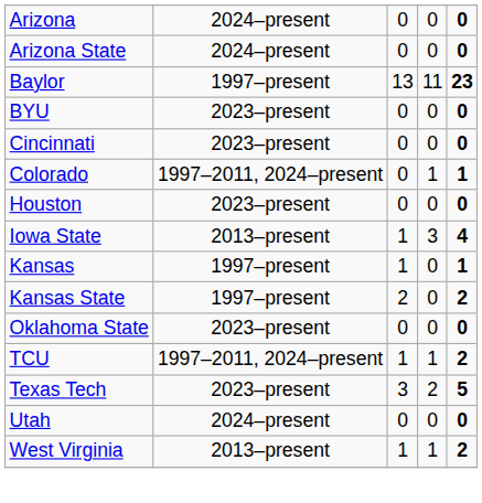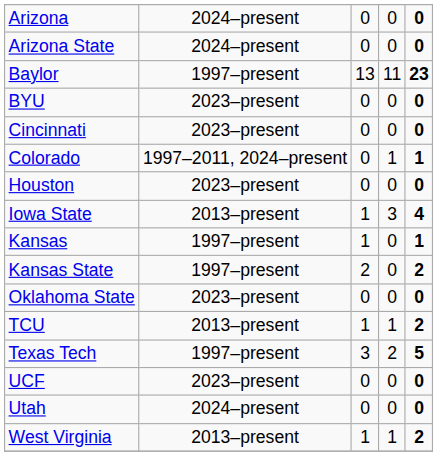 <table class="wikitable sortable">
 <tr>
 </tr>
 <tr>
 <td><a href='#'>Arizona</a></td>
 <td style="text-align: center;">2024–present</td>
 <td style="text-align: center;">0</td>
 <td style="text-align: center;">0</td>
 <td style="text-align: center;"><strong>0</strong></td>
 </tr>
 <tr>
 <td><a href='#'>Arizona State</a></td>
 <td style="text-align: center;">2024–present</td>
 <td style="text-align: center;">0</td>
 <td style="text-align: center;">0</td>
 <td style="text-align: center;"><strong>0</strong></td>
 </tr>
 <tr>
 <td><a href='#'>Baylor</a></td>
 <td style="text-align: center;">1997–present</td>
 <td style="text-align: center;">13</td>
 <td style="text-align: center;">11</td>
 <td style="text-align: center;"><strong>23</strong></td>
 </tr>
 <tr>
 <td><a href='#'>BYU</a></td>
 <td style="text-align: center;">2023–present</td>
 <td style="text-align: center;">0</td>
 <td style="text-align: center;">0</td>
 <td style="text-align: center;"><strong>0</strong></td>
 </tr>
 <tr>
 <td><a href='#'>Cincinnati</a></td>
 <td style="text-align: center;">2023–present</td>
 <td style="text-align: center;">0</td>
 <td style="text-align: center;">0</td>
 <td style="text-align: center;"><strong>0</strong></td>
 </tr>
 <tr>
 <td><a href='#'>Colorado</a></td>
 <td style="text-align: center;">1997–2011, 2024–present</td>
 <td style="text-align: center;">0</td>
 <td style="text-align: center;">1</td>
 <td style="text-align: center;"><strong>1</strong></td>
 </tr>
 <tr>
 <td><a href='#'>Houston</a></td>
 <td style="text-align: center;">2023–present</td>
 <td style="text-align: center;">0</td>
 <td style="text-align: center;">0</td>
 <td style="text-align: center;"><strong>0</strong></td>
 </tr>
 <tr>
 <td><a href='#'>Iowa State</a></td>
 <td style="text-align: center;">2013–present</td>
 <td style="text-align: center;">1</td>
 <td style="text-align: center;">3</td>
 <td style="text-align: center;"><strong>4</strong></td>
 </tr>
 <tr>
 <td><a href='#'>Kansas</a></td>
 <td style="text-align: center;">1997–present</td>
 <td style="text-align: center;">1</td>
 <td style="text-align: center;">0</td>
 <td style="text-align: center;"><strong>1</strong></td>
 </tr>
 <tr>
 <td><a href='#'>Kansas State</a></td>
 <td style="text-align: center;">1997–present</td>
 <td style="text-align: center;">2</td>
 <td style="text-align: center;">0</td>
 <td style="text-align: center;"><strong>2</strong></td>
 </tr>
 <tr>
 <td><a href='#'>Oklahoma State</a></td>
 <td style="text-align: center;">2023–present</td>
 <td style="text-align: center;">0</td>
 <td style="text-align: center;">0</td>
 <td style="text-align: center;"><strong>0</strong></td>
 </tr>
 <tr>
 <td><a href='#'>TCU</a></td>
-<td style="text-align: center;">1997–2011, 2024–present</td>
+<td style="text-align: center;">2013–present</td>
 <td style="text-align: center;">1</td>
 <td style="text-align: center;">1</td>
 <td style="text-align: center;"><strong>2</strong></td>
 </tr>
 <tr>
 <td><a href='#'>Texas Tech</a></td>
-<td style="text-align: center;">2023–present</td>
+<td style="text-align: center;">1997–present</td>
 <td style="text-align: center;">3</td>
 <td style="text-align: center;">2</td>
 <td style="text-align: center;"><strong>5</strong></td>
+</tr>
+<tr>
+<td><a href='#'>UCF</a></td>
+<td style="text-align: center;">2023–present</td>
+<td style="text-align: center;">0</td>
+<td style="text-align: center;">0</td>
+<td style="text-align: center;"><strong>0</strong></td>
 </tr>
 <tr>
 <td><a href='#'>Utah</a></td>
 <td style="text-align: center;">2024–present</td>
 <td style="text-align: center;">0</td>
 <td style="text-align: center;">0</td>
 <td style="text-align: center;"><strong>0</strong></td>
 </tr>
 <tr>
 <td><a href='#'>West Virginia</a></td>
 <td style="text-align: center;">2013–present</td>
 <td style="text-align: center;">1</td>
 <td style="text-align: center;">1</td>
 <td style="text-align: center;"><strong>2</strong></td>
 </tr>
 <tr>
 </tr>
 </table>
